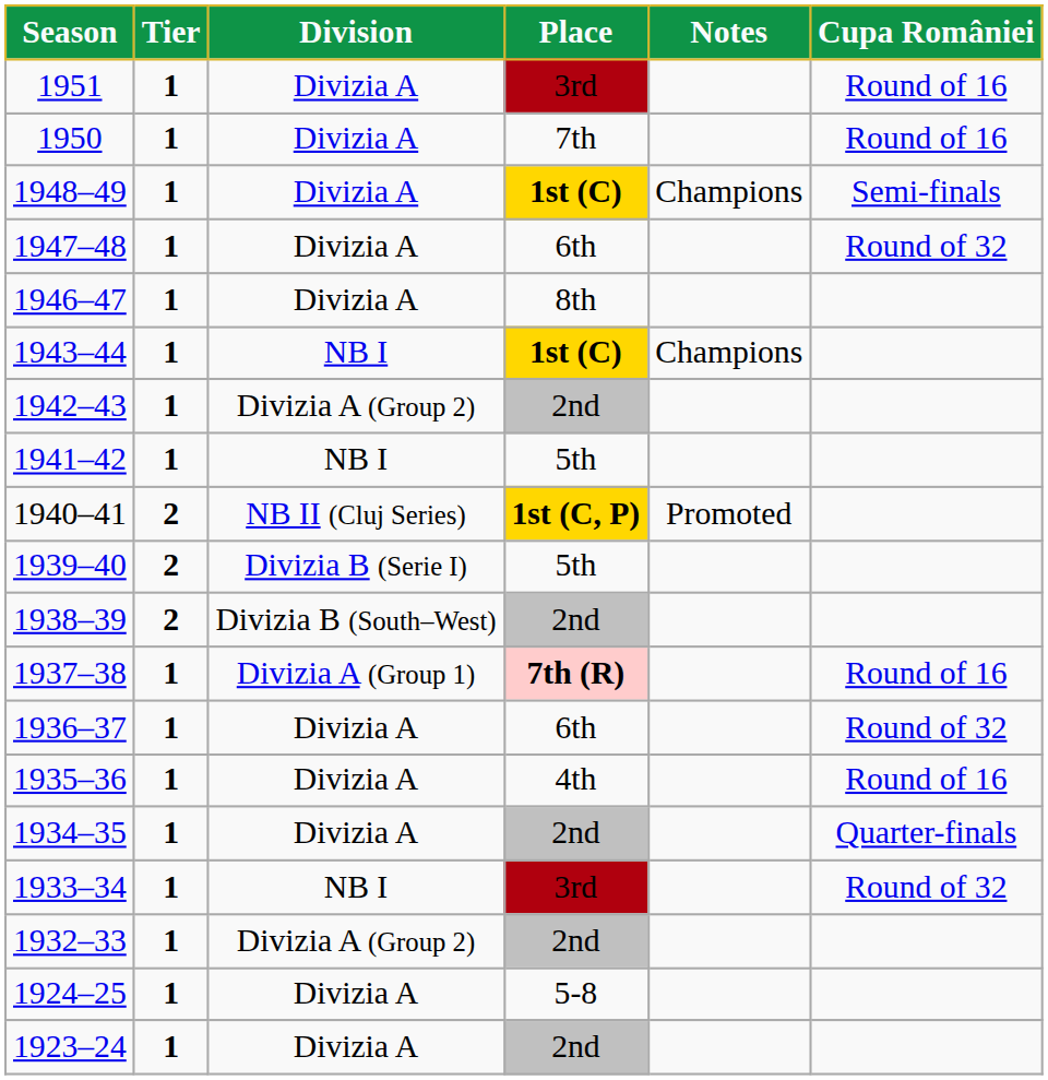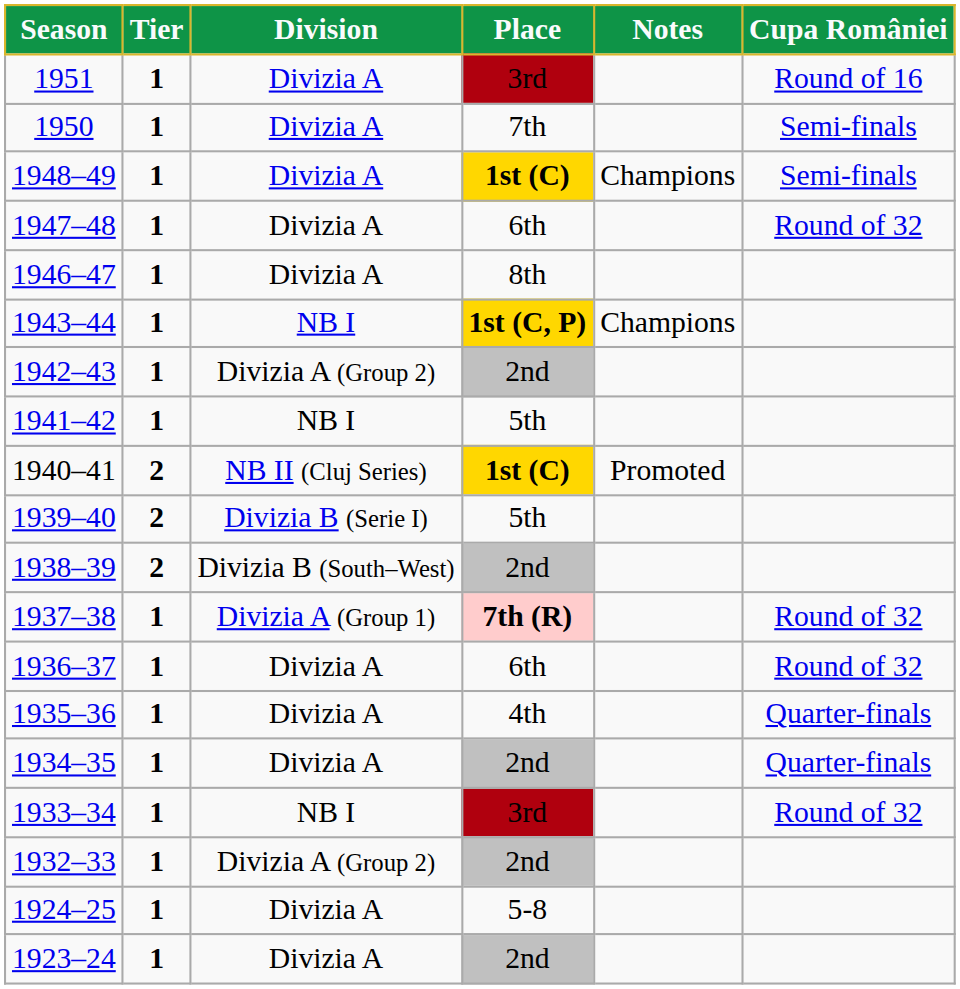 <table class="wikitable" style="text-align:center; font-size:90%">
 <tr>
 <th style="background:#0e9447;color:#f9fbfc;border:1px solid #d9b62c">Season</th>
 <th style="background:#0e9447;color:#f9fbfc;border:1px solid #d9b62c">Tier</th>
 <th style="background:#0e9447;color:#f9fbfc;border:1px solid #d9b62c">Division</th>
 <th style="background:#0e9447;color:#f9fbfc;border:1px solid #d9b62c">Place</th>
 <th style="background:#0e9447;color:#f9fbfc;border:1px solid #d9b62c">Notes</th>
 <th style="background:#0e9447;color:#f9fbfc;border:1px solid #d9b62c">Cupa României</th>
 </tr>
 <tr>
 <td><a href='#'>1951</a></td>
 <td><strong>1</strong></td>
 <td><a href='#'>Divizia A</a></td>
 <td align=center bgcolor=bronze>3rd</td>
 <td></td>
 <td><a href='#'>Round of 16</a></td>
 </tr>
 <tr>
 <td><a href='#'>1950</a></td>
 <td><strong>1</strong></td>
 <td><a href='#'>Divizia A</a></td>
 <td>7th</td>
 <td></td>
-<td><a href='#'>Round of 16</a></td>
+<td><a href='#'>Semi-finals</a></td>
 </tr>
 <tr>
 <td><a href='#'>1948–49</a></td>
 <td><strong>1</strong></td>
 <td><a href='#'>Divizia A</a></td>
 <td align=center bgcolor=gold><strong>1st (C)</strong></td>
 <td>Champions</td>
 <td><a href='#'>Semi-finals</a></td>
 </tr>
 <tr>
 <td><a href='#'>1947–48</a></td>
 <td><strong>1</strong></td>
 <td>Divizia A</td>
 <td>6th</td>
 <td></td>
 <td><a href='#'>Round of 32</a></td>
 </tr>
 <tr>
 <td><a href='#'>1946–47</a></td>
 <td><strong>1</strong></td>
 <td>Divizia A</td>
 <td>8th</td>
 <td></td>
 <td></td>
 </tr>
 <tr>
 <td><a href='#'>1943–44</a></td>
 <td><strong>1</strong></td>
 <td><a href='#'>NB I</a></td>
-<td align=center bgcolor=gold><strong>1st (C)</strong></td>
+<td align=center bgcolor=gold><strong>1st (C, P)</strong></td>
 <td>Champions</td>
 <td></td>
 </tr>
 <tr>
 <td><a href='#'>1942–43</a></td>
 <td><strong>1</strong></td>
 <td>Divizia A <small>(Group 2)</small></td>
 <td align=center bgcolor=silver>2nd</td>
 <td></td>
 <td></td>
 </tr>
 <tr>
 <td><a href='#'>1941–42</a></td>
 <td><strong>1</strong></td>
 <td>NB I</td>
 <td>5th</td>
 <td></td>
 <td></td>
 </tr>
 <tr>
 <td>1940–41</td>
 <td><strong>2</strong></td>
 <td><a href='#'>NB II</a> <small>(Cluj Series)</small></td>
-<td align=center bgcolor=gold><strong>1st (C, P)</strong></td>
+<td align=center bgcolor=gold><strong>1st (C)</strong></td>
 <td>Promoted</td>
 <td></td>
 </tr>
 <tr>
 <td><a href='#'>1939–40</a></td>
 <td><strong>2</strong></td>
 <td><a href='#'>Divizia B</a> <small>(Serie I)</small></td>
 <td>5th</td>
 <td></td>
 <td></td>
 </tr>
 <tr>
 <td><a href='#'>1938–39</a></td>
 <td><strong>2</strong></td>
 <td>Divizia B <small>(South–West)</small></td>
 <td align=center bgcolor=silver>2nd</td>
 <td></td>
 <td></td>
 </tr>
 <tr>
 <td><a href='#'>1937–38</a></td>
 <td><strong>1</strong></td>
 <td><a href='#'>Divizia A</a> <small>(Group 1)</small></td>
 <td align=center bgcolor=#FFCCCC><strong>7th (R)</strong></td>
 <td></td>
-<td><a href='#'>Round of 16</a></td>
+<td><a href='#'>Round of 32</a></td>
 </tr>
 <tr>
 <td><a href='#'>1936–37</a></td>
 <td><strong>1</strong></td>
 <td>Divizia A</td>
 <td>6th</td>
 <td></td>
 <td><a href='#'>Round of 32</a></td>
 </tr>
 <tr>
 <td><a href='#'>1935–36</a></td>
 <td><strong>1</strong></td>
 <td>Divizia A</td>
 <td>4th</td>
 <td></td>
-<td><a href='#'>Round of 16</a></td>
+<td><a href='#'>Quarter-finals</a></td>
 </tr>
 <tr>
 <td><a href='#'>1934–35</a></td>
 <td><strong>1</strong></td>
 <td>Divizia A</td>
 <td align=center bgcolor=silver>2nd</td>
 <td></td>
 <td><a href='#'>Quarter-finals</a></td>
 </tr>
 <tr>
 <td><a href='#'>1933–34</a></td>
 <td><strong>1</strong></td>
 <td>NB I</td>
 <td align=center bgcolor=bronze>3rd</td>
 <td></td>
 <td><a href='#'>Round of 32</a></td>
 </tr>
 <tr>
 <td><a href='#'>1932–33</a></td>
 <td><strong>1</strong></td>
 <td>Divizia A <small>(Group 2)</small></td>
 <td align=center bgcolor=silver>2nd</td>
 <td></td>
 <td></td>
 </tr>
 <tr>
 <td><a href='#'>1924–25</a></td>
 <td><strong>1</strong></td>
 <td>Divizia A</td>
 <td>5-8</td>
 <td></td>
 <td></td>
 </tr>
 <tr>
 <td><a href='#'>1923–24</a></td>
 <td><strong>1</strong></td>
 <td>Divizia A</td>
 <td align=center bgcolor=silver>2nd</td>
 <td></td>
 <td></td>
 </tr>
 </table>
